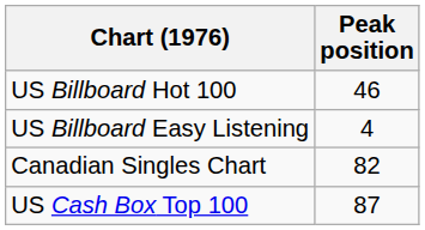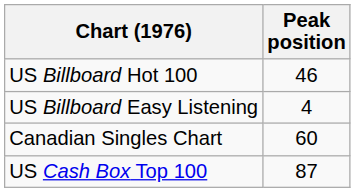 <table class="wikitable">
 <tr>
 <th>Chart (1976)</th>
 <th>Peak<br>position</th>
 </tr>
 <tr>
 <td>US <em>Billboard</em> Hot 100</td>
 <td align="center">46</td>
 </tr>
 <tr>
 <td>US <em>Billboard</em> Easy Listening</td>
 <td align="center">4</td>
 </tr>
 <tr>
 <td>Canadian Singles Chart</td>
-<td align="center">82</td>
+<td align="center">60</td>
 </tr>
 <tr>
 <td align="left">US <a href='#'><em>Cash Box</em> Top 100</a></td>
 <td align="center">87</td>
 </tr>
 </table>
